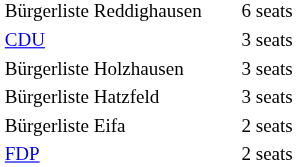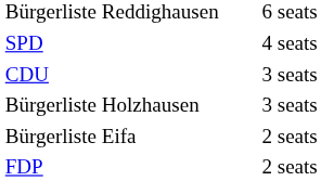 <table cellpadding="2" style="width:250px; text-align:right; white-space:nowrap;">
 <tr>
 <td style="text-align:left;">Bürgerliste Reddighausen</td>
 <td>6 seats</td>
+</tr>
+<tr>
+<td style="text-align:left;"><a href='#'>SPD</a></td>
+<td>4 seats</td>
 </tr>
 <tr>
 <td style="text-align:left;"><a href='#'>CDU</a></td>
 <td>3 seats</td>
 </tr>
 <tr>
 <td style="text-align:left;">Bürgerliste Holzhausen</td>
-<td>3 seats</td>
-</tr>
-<tr>
-<td style="text-align:left;">Bürgerliste Hatzfeld</td>
 <td>3 seats</td>
 </tr>
 <tr>
 <td style="text-align:left;">Bürgerliste Eifa</td>
 <td>2 seats</td>
 </tr>
 <tr>
 <td style="text-align:left;"><a href='#'>FDP</a></td>
 <td>2 seats</td>
 </tr>
 </table>
